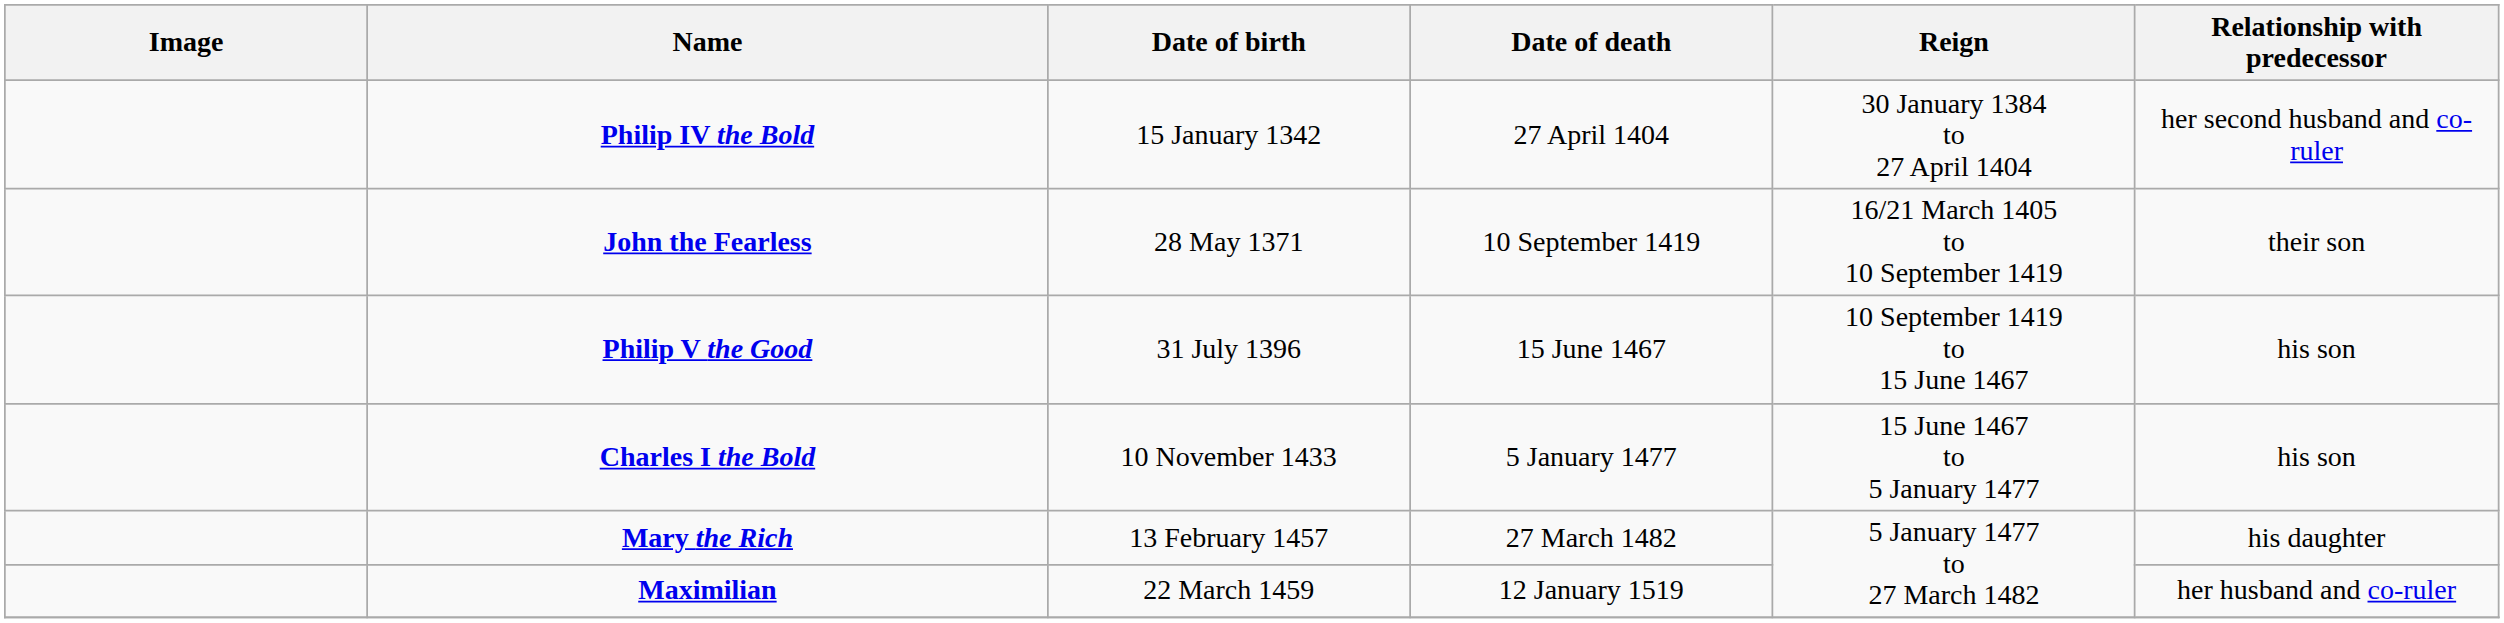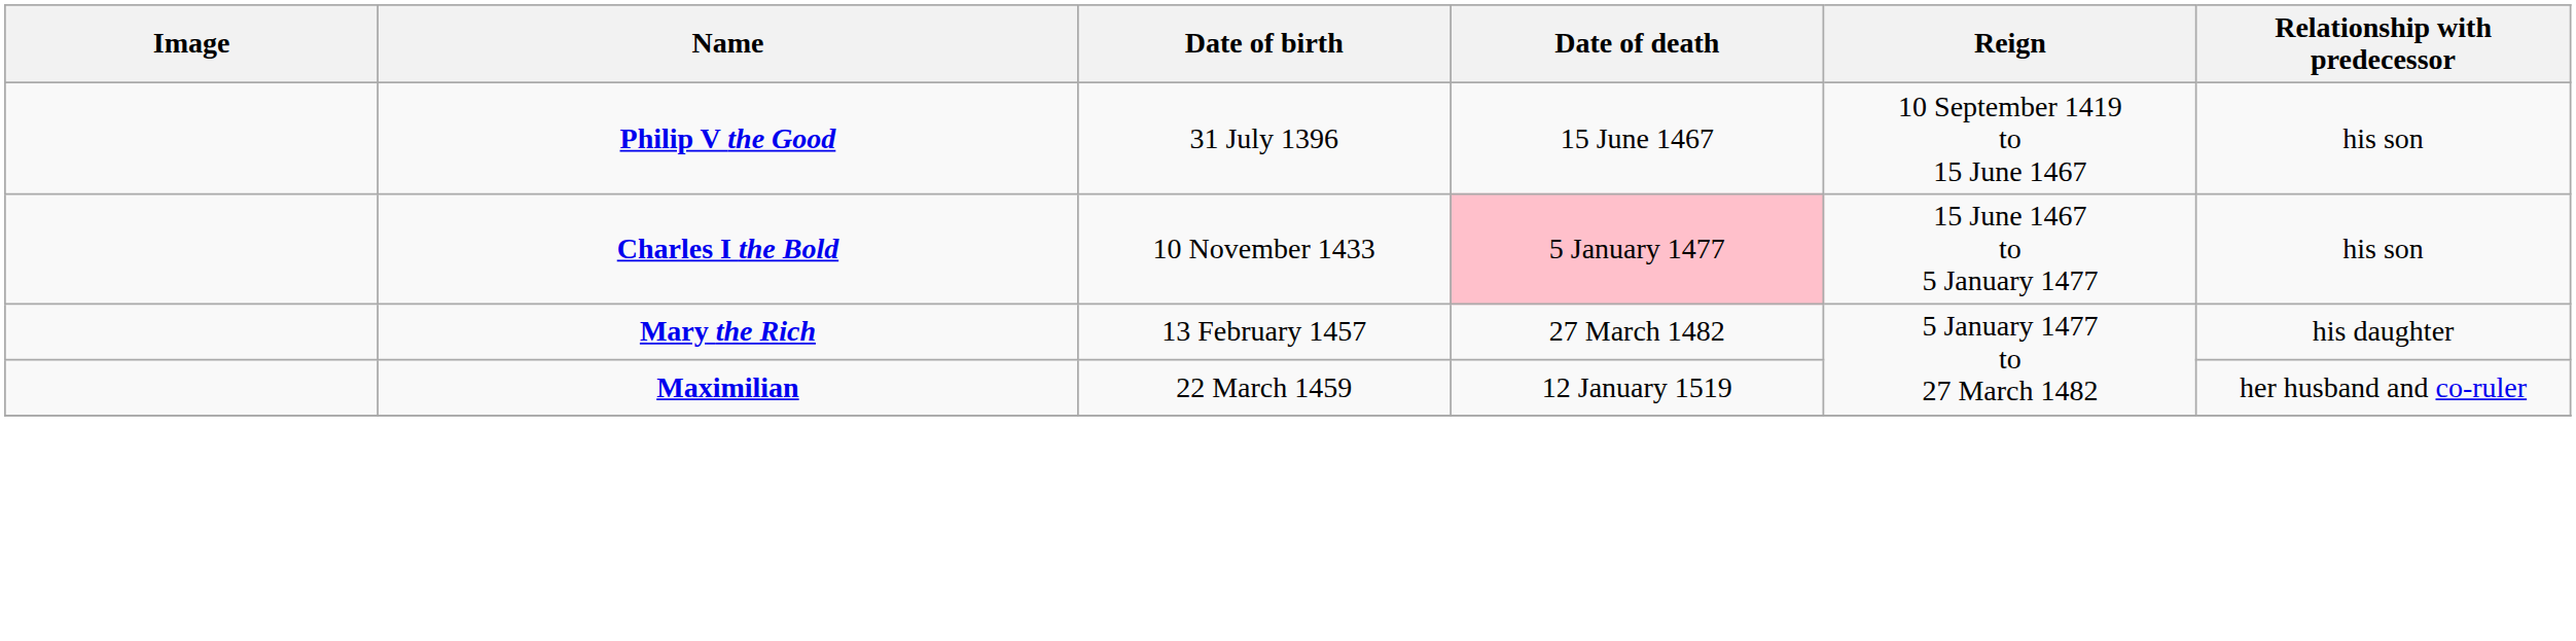 <table width=90% class="wikitable">
 <tr>
 <th width=8%>Image</th>
 <th width=15%>Name</th>
 <th width=8%>Date of birth</th>
 <th width=8%>Date of death</th>
 <th width=8%>Reign</th>
 <th width=8%>Relationship with predecessor</th>
-</tr>
-<tr>
-<td align="center"></td>
-<td align="center"><strong><a href='#'>Philip IV <em>the Bold</em></a></strong></td>
-<td align="center">15 January 1342</td>
-<td align="center">27 April 1404</td>
-<td align="center">30 January 1384<br>to<br>27 April 1404</td>
-<td align="center">her second husband and <a href='#'>co-ruler</a></td>
-</tr>
-<tr>
-<td></td>
-<td align="center"><strong><a href='#'>John the Fearless</a></strong></td>
-<td align="center">28 May 1371</td>
-<td align="center">10 September 1419</td>
-<td align="center">16/21 March 1405<br>to<br>10 September 1419</td>
-<td align="center">their son</td>
 </tr>
 <tr>
 <td></td>
 <td align="center"><strong><a href='#'>Philip V <em>the Good</em></a></strong></td>
 <td align="center">31 July 1396</td>
 <td align="center">15 June 1467</td>
 <td align="center">10 September 1419<br>to<br>15 June 1467</td>
 <td align="center">his son</td>
 </tr>
 <tr>
 <td></td>
 <td align="center"><strong><a href='#'>Charles I <em>the Bold</em></a></strong></td>
 <td align="center">10 November 1433</td>
-<td align="center">5 January 1477</td>
+<td align="center" style="background: pink;">5 January 1477</td>
 <td align="center">15 June 1467<br>to<br>5 January 1477</td>
 <td align="center">his son</td>
 </tr>
 <tr>
 <td></td>
 <td align="center"><strong><a href='#'>Mary <em>the Rich</em></a></strong></td>
 <td align="center">13 February 1457</td>
 <td align="center">27 March 1482</td>
 <td align="center" rowspan="2">5 January 1477<br>to<br>27 March 1482</td>
 <td align="center">his daughter</td>
 </tr>
 <tr>
 <td></td>
 <td align="center"><strong><a href='#'>Maximilian</a></strong></td>
 <td align="center">22 March 1459</td>
 <td align="center">12 January 1519</td>
 <td align="center">her husband and <a href='#'>co-ruler</a></td>
 </tr>
 <tr>
 </tr>
 </table>
